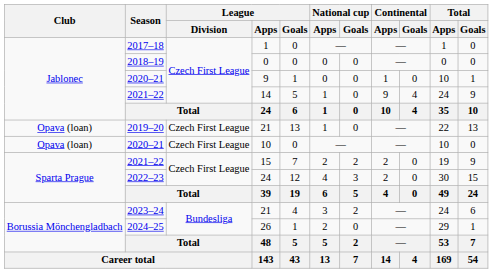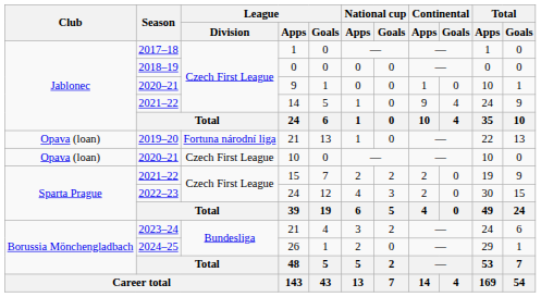 <table class="wikitable" style="text-align:center">
 <tr>
 <th rowspan="2">Club</th>
 <th rowspan="2">Season</th>
 <th colspan="3">League</th>
 <th colspan="2">National cup</th>
 <th colspan="2">Continental</th>
 <th colspan="2">Total</th>
 </tr>
 <tr>
 <th>Division</th>
 <th>Apps</th>
 <th>Goals</th>
 <th>Apps</th>
 <th>Goals</th>
 <th>Apps</th>
 <th>Goals</th>
 <th>Apps</th>
 <th>Goals</th>
 </tr>
 <tr>
 <td rowspan="5"><a href='#'>Jablonec</a></td>
 <td><a href='#'>2017–18</a></td>
 <td rowspan="4"><a href='#'>Czech First League</a></td>
 <td>1</td>
 <td>0</td>
 <td colspan="2">—</td>
 <td colspan="2">—</td>
 <td>1</td>
 <td>0</td>
 </tr>
 <tr>
 <td><a href='#'>2018–19</a></td>
 <td>0</td>
 <td>0</td>
 <td>0</td>
 <td>0</td>
 <td colspan="2">—</td>
 <td>0</td>
 <td>0</td>
 </tr>
 <tr>
 <td><a href='#'>2020–21</a></td>
 <td>9</td>
 <td>1</td>
 <td>0</td>
 <td>0</td>
 <td>1</td>
 <td>0</td>
 <td>10</td>
 <td>1</td>
 </tr>
 <tr>
 <td><a href='#'>2021–22</a></td>
 <td>14</td>
 <td>5</td>
 <td>1</td>
 <td>0</td>
 <td>9</td>
 <td>4</td>
 <td>24</td>
 <td>9</td>
 </tr>
 <tr>
 <th colspan="2">Total</th>
 <th>24</th>
 <th>6</th>
 <th>1</th>
 <th>0</th>
 <th>10</th>
 <th>4</th>
 <th>35</th>
 <th>10</th>
 </tr>
 <tr>
 <td><a href='#'>Opava</a> (loan)</td>
 <td><a href='#'>2019–20</a></td>
-<td>Czech First League</td>
+<td><a href='#'>Fortuna národní liga</a></td>
 <td>21</td>
 <td>13</td>
 <td>1</td>
 <td>0</td>
 <td colspan="2">—</td>
 <td>22</td>
 <td>13</td>
 </tr>
 <tr>
 <td><a href='#'>Opava</a> (loan)</td>
 <td><a href='#'>2020–21</a></td>
 <td>Czech First League</td>
 <td>10</td>
 <td>0</td>
 <td colspan="2">—</td>
 <td colspan="2">—</td>
 <td>10</td>
 <td>0</td>
 </tr>
 <tr>
 <td rowspan="3"><a href='#'>Sparta Prague</a></td>
 <td><a href='#'>2021–22</a></td>
 <td rowspan="2">Czech First League</td>
 <td>15</td>
 <td>7</td>
 <td>2</td>
 <td>2</td>
 <td>2</td>
 <td>0</td>
 <td>19</td>
 <td>9</td>
 </tr>
 <tr>
 <td><a href='#'>2022–23</a></td>
 <td>24</td>
 <td>12</td>
 <td>4</td>
 <td>3</td>
 <td>2</td>
 <td>0</td>
 <td>30</td>
 <td>15</td>
 </tr>
 <tr>
 <th colspan="2">Total</th>
 <th>39</th>
 <th>19</th>
 <th>6</th>
 <th>5</th>
 <th>4</th>
 <th>0</th>
 <th>49</th>
 <th>24</th>
 </tr>
 <tr>
 <td rowspan="3"><a href='#'>Borussia Mönchengladbach</a></td>
 <td><a href='#'>2023–24</a></td>
 <td rowspan="2"><a href='#'>Bundesliga</a></td>
 <td>21</td>
 <td>4</td>
 <td>3</td>
 <td>2</td>
 <td colspan="2">—</td>
 <td>24</td>
 <td>6</td>
 </tr>
 <tr>
 <td><a href='#'>2024–25</a></td>
 <td>26</td>
 <td>1</td>
 <td>2</td>
 <td>0</td>
 <td colspan="2">—</td>
 <td>29</td>
 <td>1</td>
 </tr>
 <tr>
 <th colspan="2">Total</th>
 <th>48</th>
 <th>5</th>
 <th>5</th>
 <th>2</th>
 <th colspan="2">—</th>
 <th>53</th>
 <th>7</th>
 </tr>
 <tr>
 <th colspan="3">Career total</th>
 <th>143</th>
 <th>43</th>
 <th>13</th>
 <th>7</th>
 <th>14</th>
 <th>4</th>
 <th>169</th>
 <th>54</th>
 </tr>
 </table>
